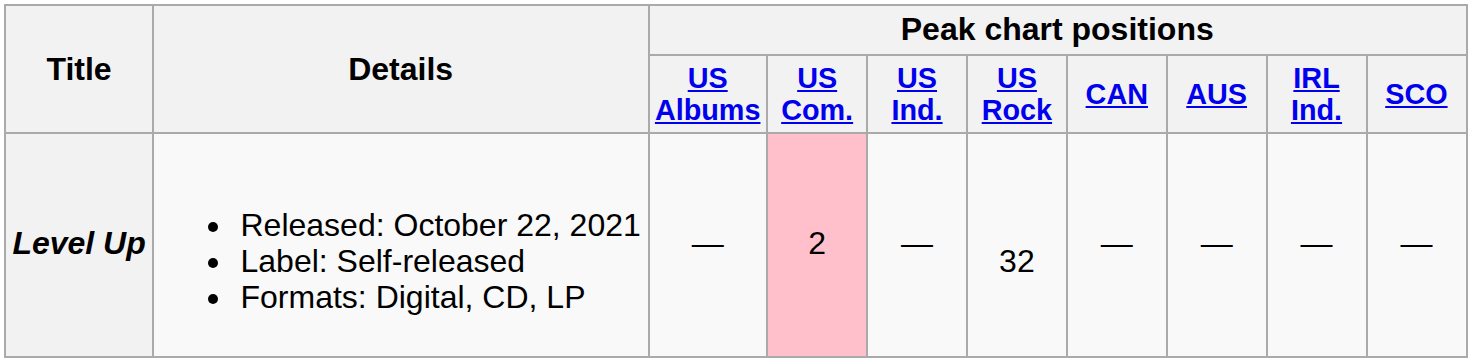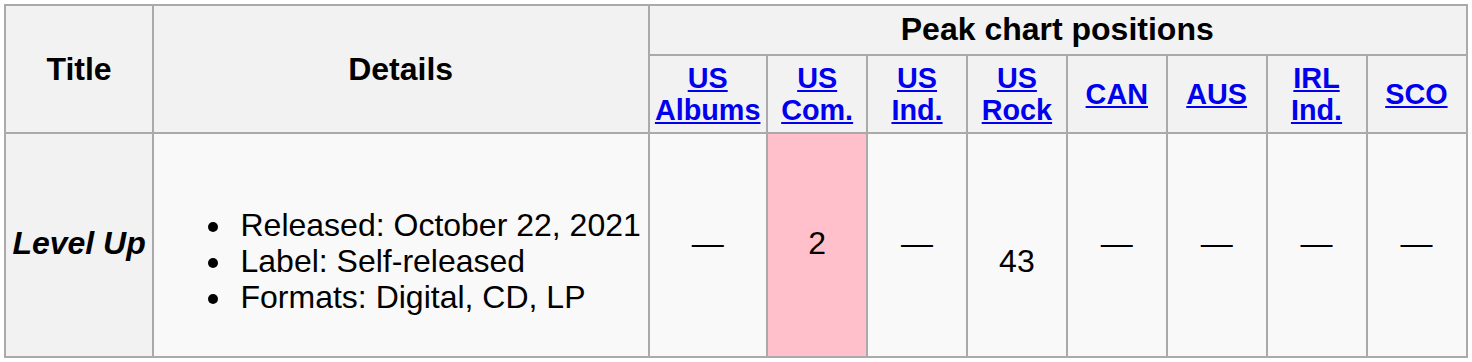 <table class="wikitable plainrowheaders">
 <tr>
 <th rowspan=2>Title</th>
 <th rowspan=2>Details</th>
 <th colspan=9>Peak chart positions</th>
 </tr>
 <tr>
 <th scope="col" style="width:3em;font-size:90%;"><a href='#'>US<br>Albums</a><br></th>
 <th scope="col" style="width:3em;font-size:90%;"><a href='#'>US<br>Com.</a><br></th>
 <th scope="col" style="width:3em;font-size:90%;"><a href='#'>US<br>Ind.</a><br></th>
 <th scope="col" style="width:3em;font-size:90%;"><a href='#'>US<br>Rock</a><br></th>
 <th scope="col" style="width:3em;font-size:90%;"><a href='#'>CAN</a><br></th>
 <th scope="col" style="width:3em;font-size:90%;"><a href='#'>AUS</a><br></th>
 <th scope="col" style="width:3em;font-size:90%;"><a href='#'>IRL<br>Ind.</a><br></th>
 <th scope="col" style="width:3em;font-size:90%;"><a href='#'>SCO</a><br></th>
 </tr>
 <tr>
 <th scope="row"><em>Level Up</em></th>
 <td><br><ul><li>Released: October 22, 2021</li><li>Label: Self-released</li><li>Formats: Digital, CD, LP</li></ul></td>
 <td style="text-align:center;">—</td>
 <td style="background: pink; text-align:center;">2</td>
 <td style="text-align:center;">—</td>
-<td style="text-align:center;"><br>32</td>
+<td style="text-align:center;"><br>43</td>
 <td style="text-align:center;">—</td>
 <td style="text-align:center;">—</td>
 <td style="text-align:center;">—</td>
 <td style="text-align:center;">—</td>
 </tr>
 <tr>
 </tr>
 </table>
